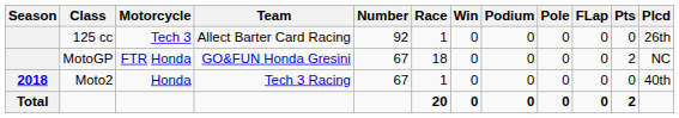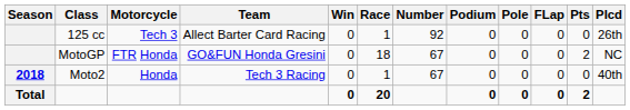 <table class="wikitable" style=text-align:right>
 <tr>
 <th>Season</th>
 <th>Class</th>
 <th>Motorcycle</th>
 <th>Team</th>
+<th>Win</th>
+<th>Race</th>
 <th>Number</th>
-<th>Race</th>
-<th>Win</th>
 <th>Podium</th>
 <th>Pole</th>
 <th>FLap</th>
 <th>Pts</th>
 <th>Plcd</th>
 </tr>
 <tr>
 <th></th>
 <td>125 cc</td>
 <td><a href='#'>Tech 3</a></td>
 <td>Allect Barter Card Racing</td>
+<td>0</td>
+<td>1</td>
 <td>92</td>
-<td>1</td>
-<td>0</td>
 <td>0</td>
 <td>0</td>
 <td>0</td>
 <td>0</td>
 <td>26th</td>
 </tr>
 <tr>
 <th></th>
 <td>MotoGP</td>
 <td><a href='#'>FTR</a> <a href='#'>Honda</a></td>
 <td><a href='#'>GO&FUN Honda Gresini</a></td>
+<td>0</td>
+<td>18</td>
 <td>67</td>
-<td>18</td>
-<td>0</td>
 <td>0</td>
 <td>0</td>
 <td>0</td>
 <td>2</td>
 <td>NC</td>
 </tr>
 <tr>
 <th><a href='#'>2018</a></th>
 <td>Moto2</td>
 <td><a href='#'>Honda</a></td>
 <td><a href='#'>Tech 3 Racing</a></td>
+<td>0</td>
+<td>1</td>
 <td>67</td>
-<td>1</td>
-<td>0</td>
 <td>0</td>
 <td>0</td>
 <td>0</td>
 <td>0</td>
 <td>40th</td>
 </tr>
 <tr>
 <th>Total</th>
 <td></td>
 <td></td>
 <td></td>
+<td><strong>0</strong></td>
+<td><strong>20</strong></td>
 <td></td>
-<td><strong>20</strong></td>
-<td><strong>0</strong></td>
 <td><strong>0</strong></td>
 <td><strong>0</strong></td>
 <td><strong>0</strong></td>
 <td><strong>2</strong></td>
 <td></td>
 </tr>
 </table>
